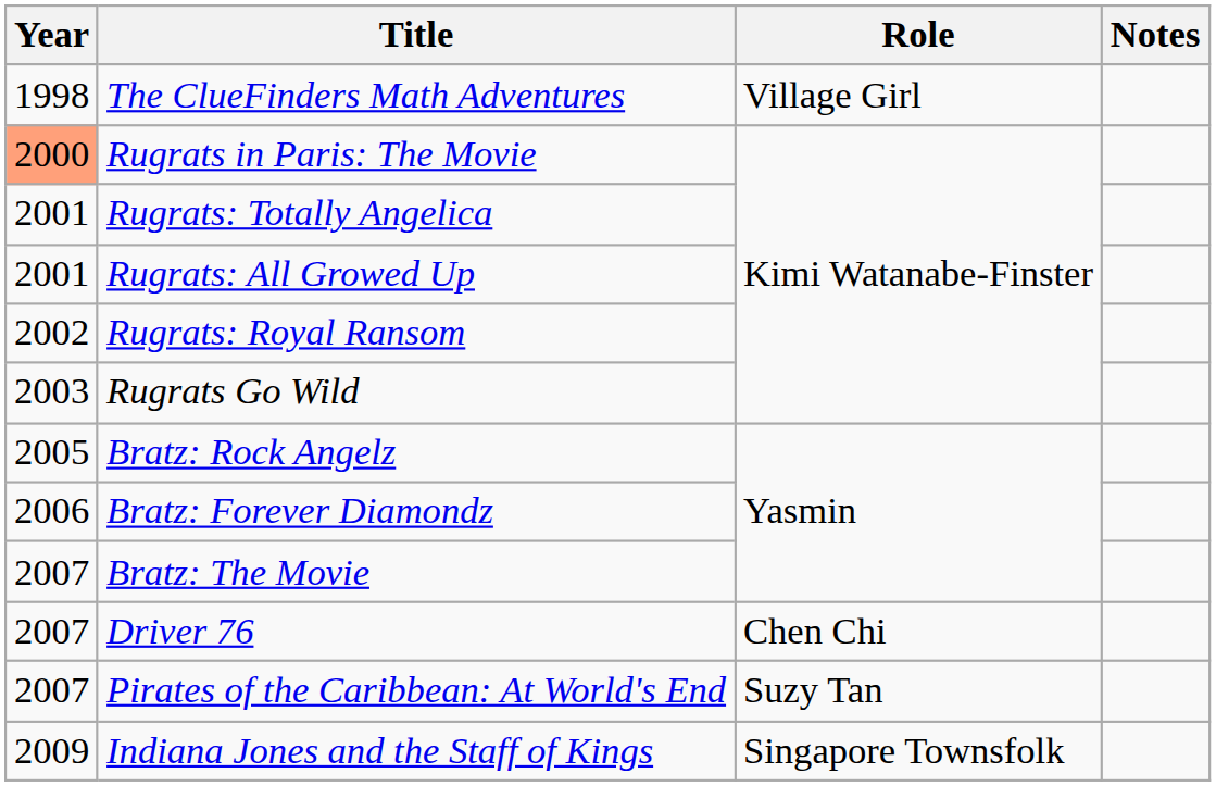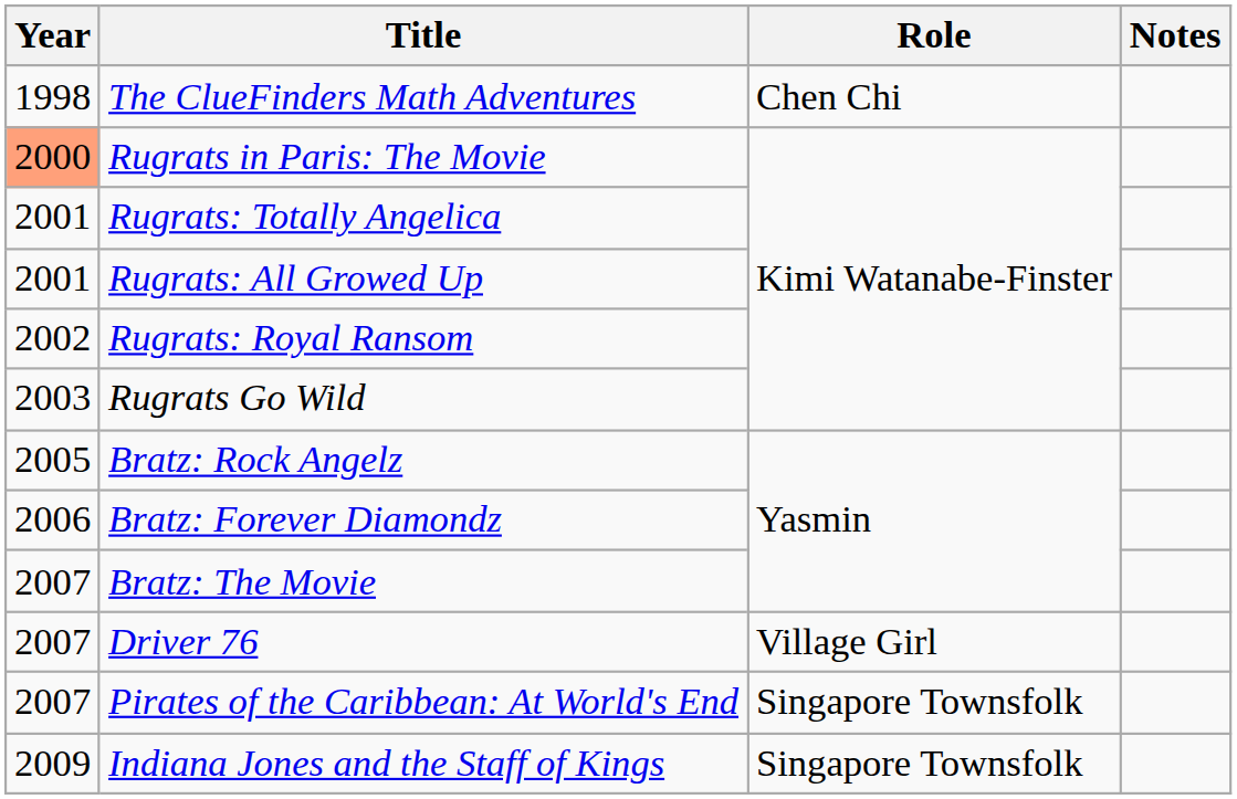 <table class="wikitable sortable">
 <tr>
 <th>Year</th>
 <th>Title</th>
 <th class="unsortable">Role</th>
 <th>Notes</th>
 </tr>
 <tr>
 <td>1998</td>
 <td><em><a href='#'>The ClueFinders Math Adventures</a></em></td>
-<td>Village Girl</td>
+<td>Chen Chi</td>
 <td></td>
 </tr>
 <tr>
 <td style="background: lightsalmon;">2000</td>
 <td><em><a href='#'>Rugrats in Paris: The Movie</a></em></td>
 <td rowspan="5">Kimi Watanabe-Finster</td>
 <td></td>
 </tr>
 <tr>
 <td>2001</td>
 <td><em><a href='#'>Rugrats: Totally Angelica</a></em></td>
 <td></td>
 </tr>
 <tr>
 <td>2001</td>
 <td><em><a href='#'>Rugrats: All Growed Up</a></em></td>
 <td></td>
 </tr>
 <tr>
 <td>2002</td>
 <td><em><a href='#'>Rugrats: Royal Ransom</a></em></td>
 <td></td>
 </tr>
 <tr>
 <td>2003</td>
 <td><em>Rugrats Go Wild</em></td>
 <td></td>
 </tr>
 <tr>
 <td>2005</td>
 <td><em><a href='#'>Bratz: Rock Angelz</a></em></td>
 <td rowspan="3">Yasmin</td>
 <td></td>
 </tr>
 <tr>
 <td>2006</td>
 <td><em><a href='#'>Bratz: Forever Diamondz</a></em></td>
 <td></td>
 </tr>
 <tr>
 <td>2007</td>
 <td><em><a href='#'>Bratz: The Movie</a></em></td>
 <td></td>
 </tr>
 <tr>
 <td>2007</td>
 <td><em><a href='#'>Driver 76</a></em></td>
-<td>Chen Chi</td>
+<td>Village Girl</td>
 <td></td>
 </tr>
 <tr>
 <td>2007</td>
 <td><em><a href='#'>Pirates of the Caribbean: At World's End</a></em></td>
-<td>Suzy Tan</td>
+<td>Singapore Townsfolk</td>
 <td></td>
 </tr>
 <tr>
 <td>2009</td>
 <td><em><a href='#'>Indiana Jones and the Staff of Kings</a></em></td>
 <td>Singapore Townsfolk</td>
 <td></td>
 </tr>
 </table>
